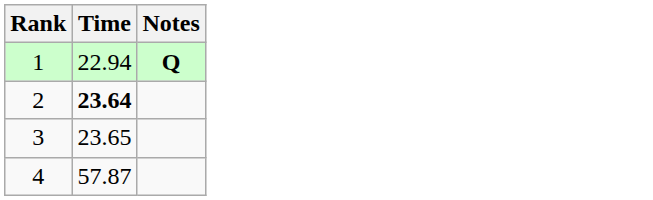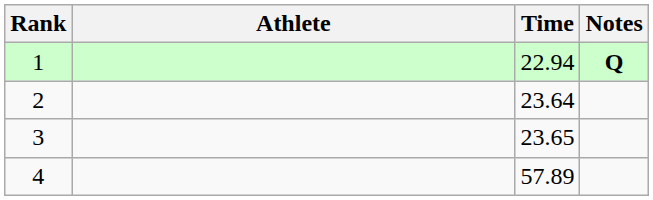 <table class="wikitable" style="text-align:center">
 <tr>
 <th>Rank</th>
+<th Style="width:18em">Athlete</th>
 <th>Time</th>
 <th>Notes</th>
 </tr>
 <tr style="background:#cfc">
 <td>1</td>
+<td style="text-align:left"></td>
 <td>22.94</td>
 <td><strong>Q</strong></td>
 </tr>
 <tr>
 <td>2</td>
-<td><strong>23.64</strong></td>
+<td style="text-align:left"></td>
+<td>23.64</td>
 <td></td>
 </tr>
 <tr>
 <td>3</td>
+<td style="text-align:left"></td>
 <td>23.65</td>
 <td></td>
 </tr>
 <tr>
 <td>4</td>
-<td>57.87</td>
+<td style="text-align:left"></td>
+<td>57.89</td>
 <td></td>
 </tr>
 </table>
